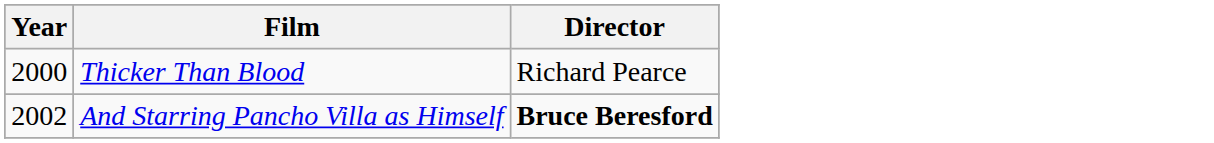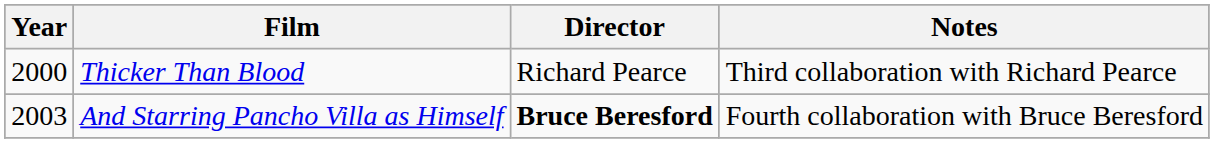 <table class="wikitable">
 <tr>
 <th>Year</th>
 <th>Film</th>
 <th>Director</th>
+<th>Notes</th>
 </tr>
 <tr>
 <td>2000</td>
 <td><em><a href='#'>Thicker Than Blood</a></em></td>
 <td>Richard Pearce</td>
+<td>Third collaboration with Richard Pearce</td>
 </tr>
 <tr>
-<td>2002</td>
+<td>2003</td>
 <td><em><a href='#'>And Starring Pancho Villa as Himself</a></em></td>
 <td><strong>Bruce Beresford</strong></td>
+<td>Fourth collaboration with Bruce Beresford</td>
 </tr>
 </table>
